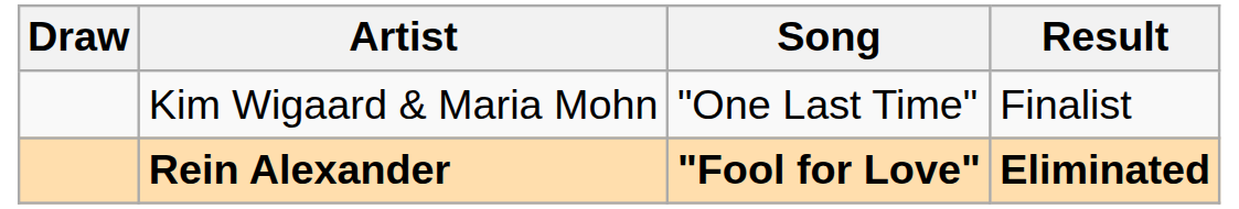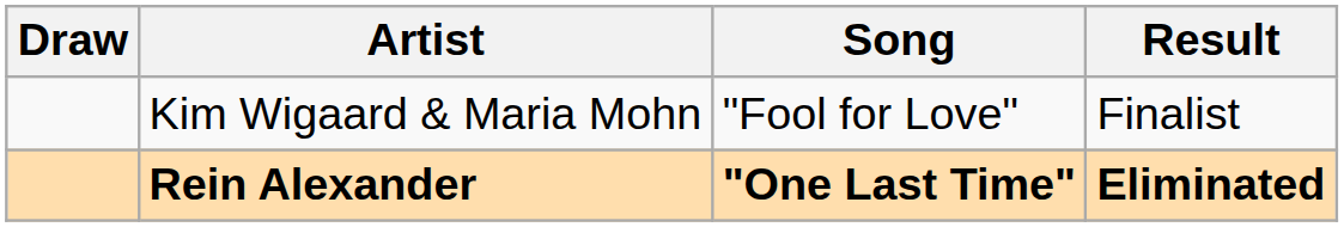 <table class="sortable wikitable" style="margin: 1em auto 1em auto">
 <tr>
 <th scope="col">Draw</th>
 <th scope="col">Artist</th>
 <th scope="col">Song</th>
 <th scope="col">Result</th>
 </tr>
 <tr>
 <td></td>
 <td>Kim Wigaard & Maria Mohn</td>
-<td>"One Last Time"</td>
+<td>"Fool for Love"</td>
 <td>Finalist</td>
 </tr>
 <tr style="background: navajowhite; font-weight: bold;">
 <td></td>
 <td>Rein Alexander</td>
-<td>"Fool for Love"</td>
+<td>"One Last Time"</td>
 <td>Eliminated</td>
 </tr>
 </table>
